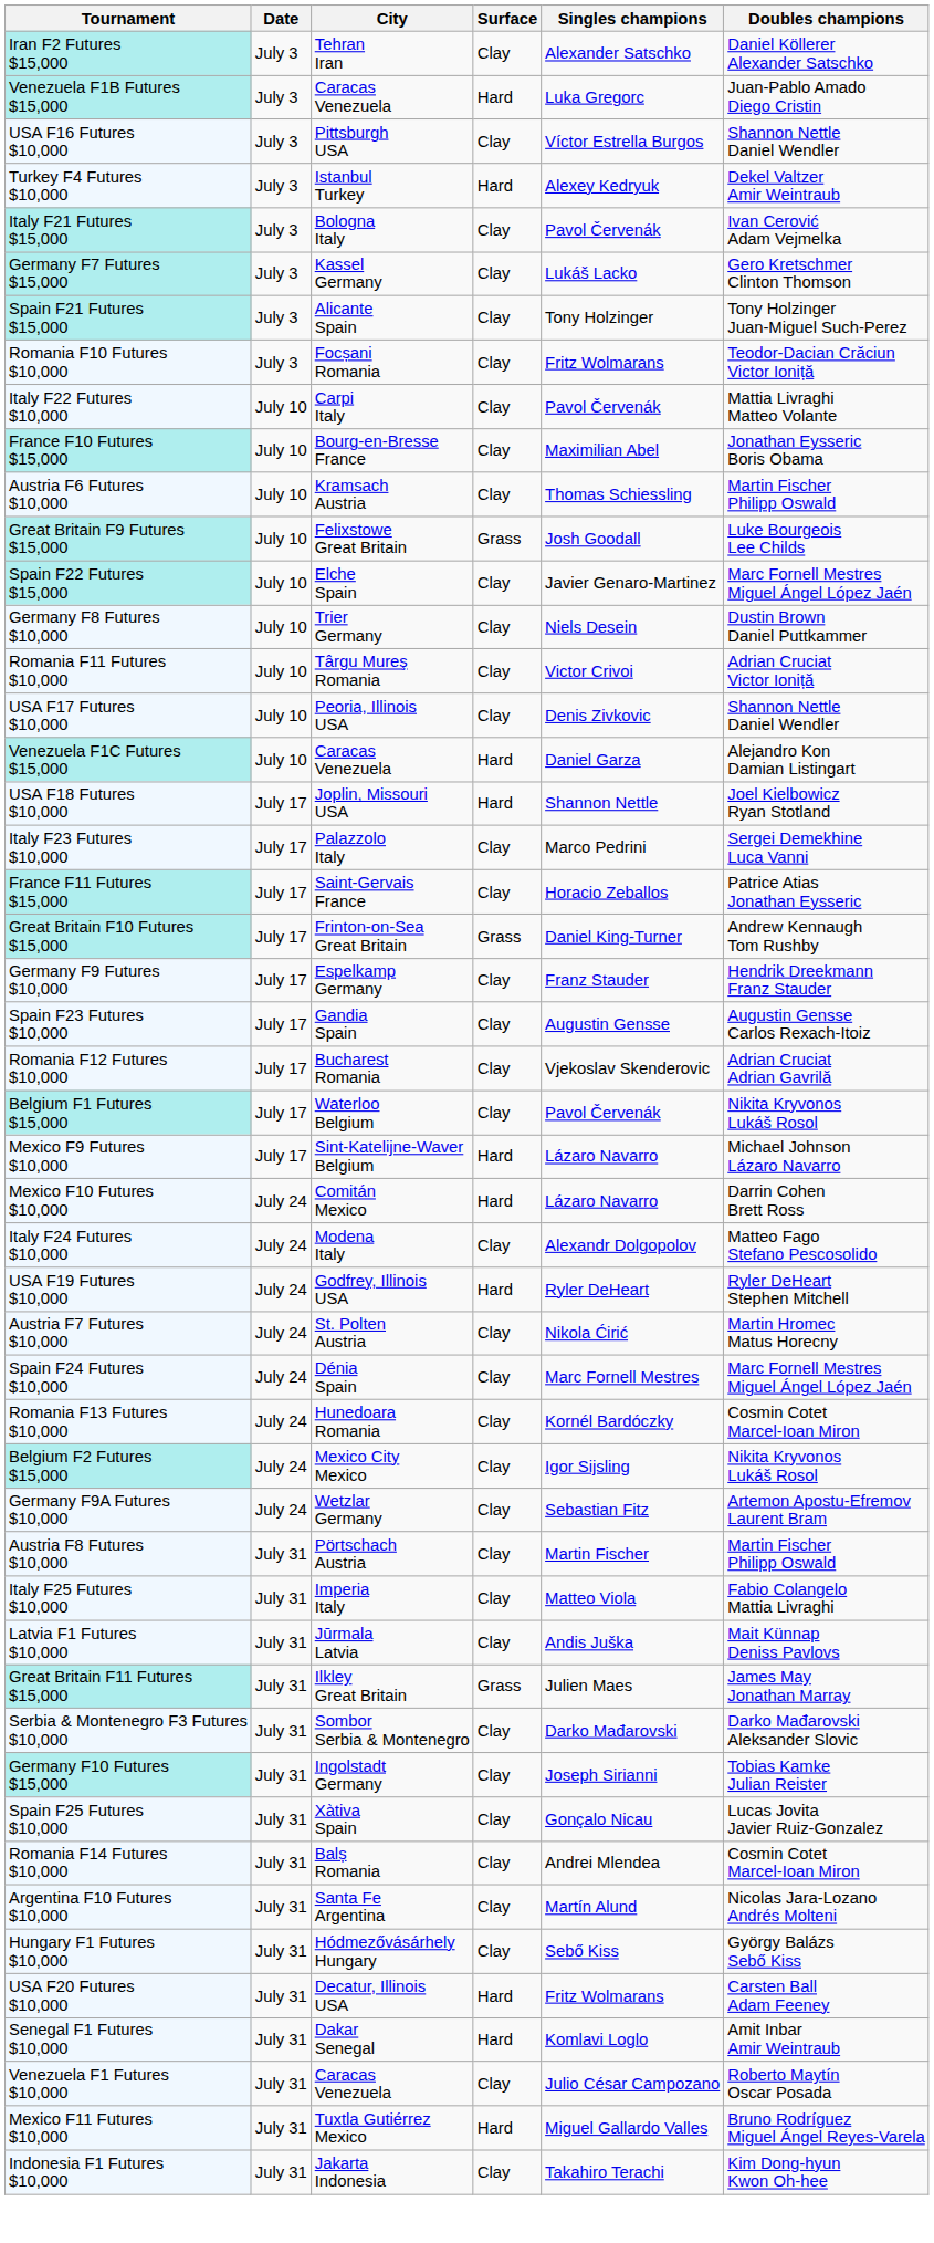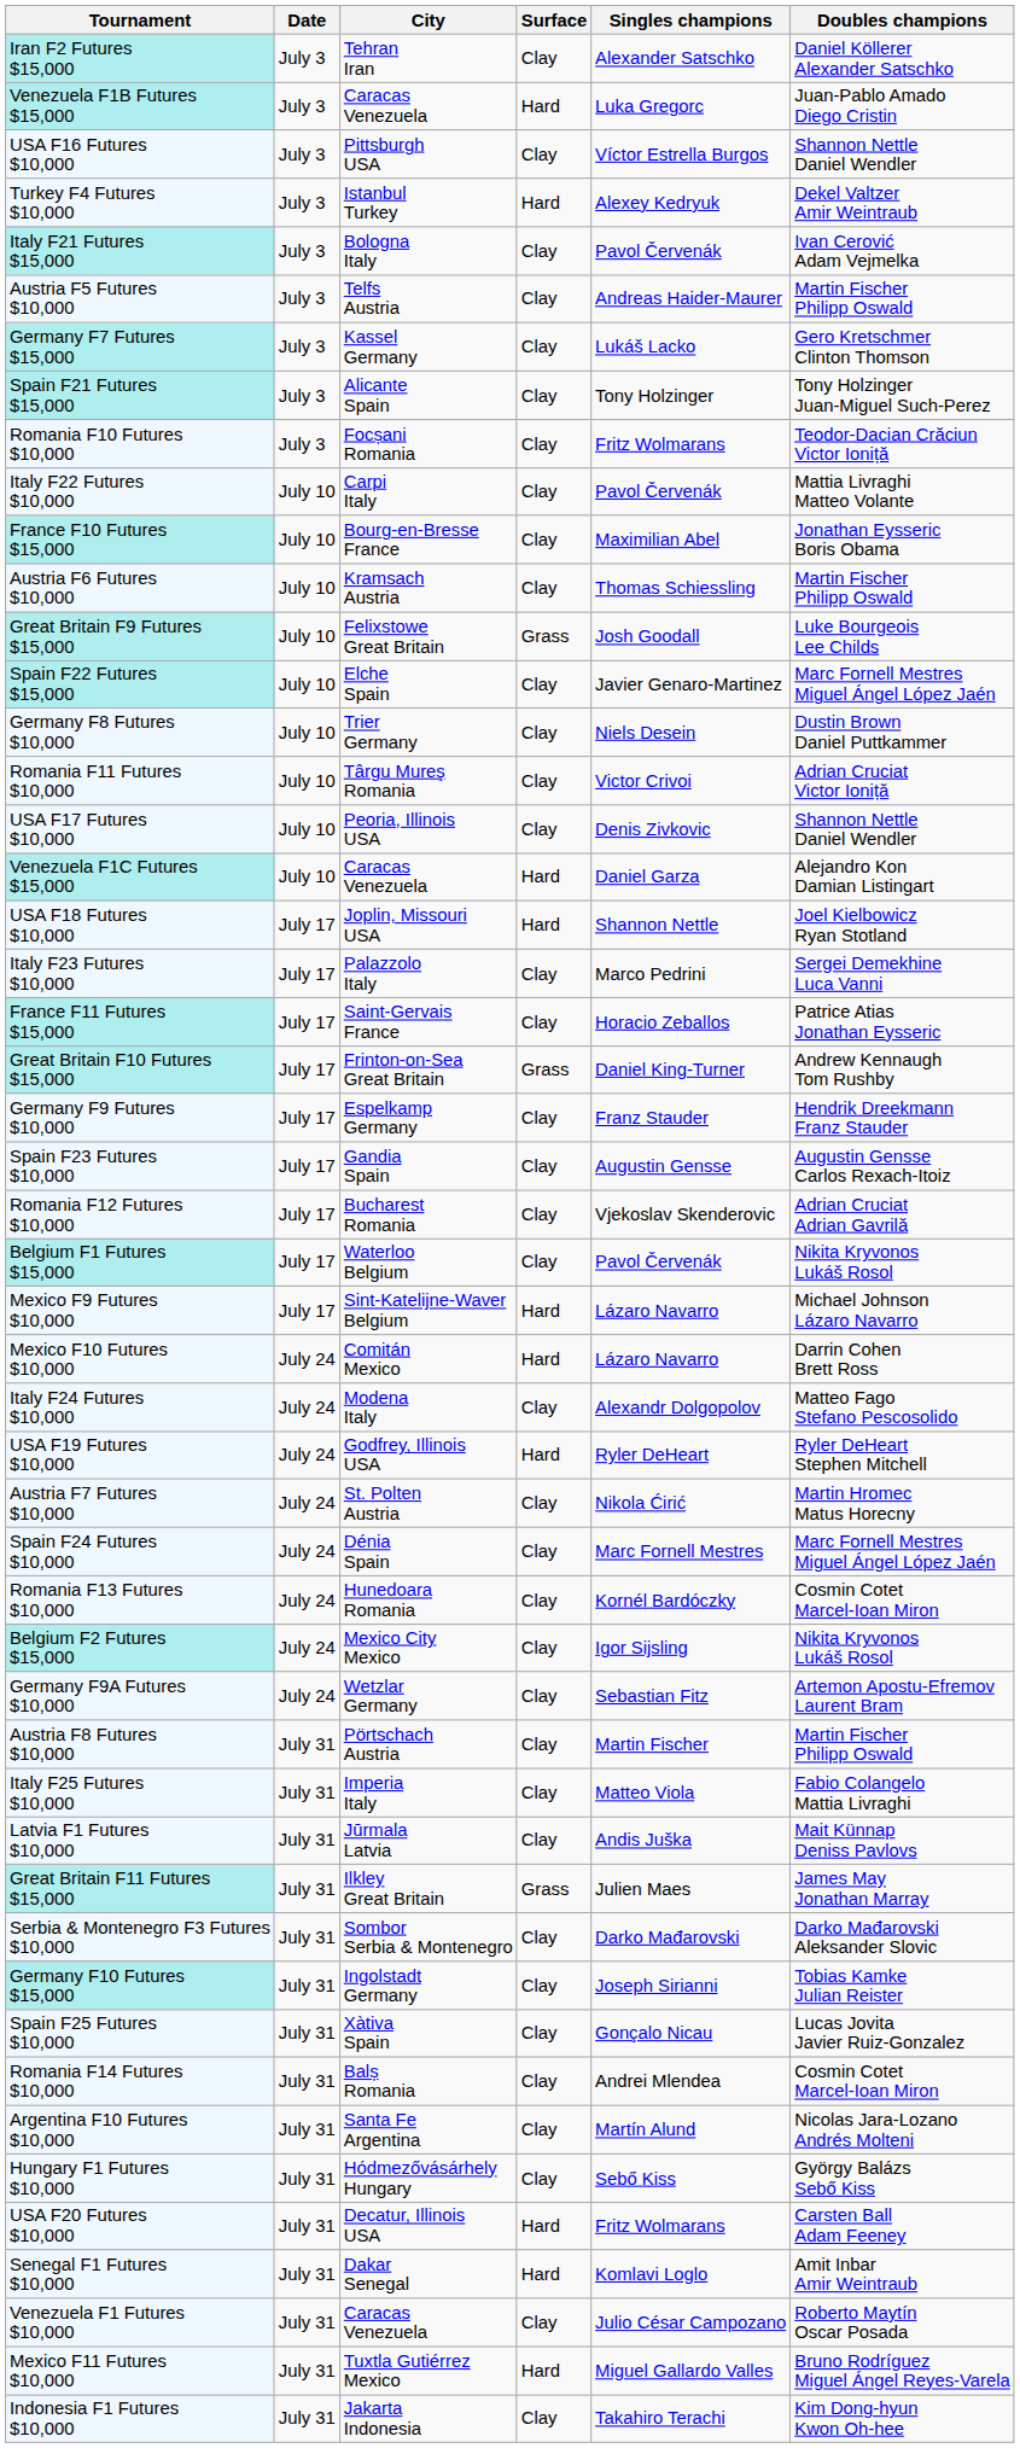 <table class="sortable wikitable" style="font-size:90%">
 <tr>
 <th>Tournament</th>
 <th>Date</th>
 <th>City</th>
 <th>Surface</th>
 <th>Singles champions</th>
 <th>Doubles champions</th>
 </tr>
 <tr>
 <td style="background:#afeeee;">Iran F2 Futures<br>$15,000</td>
 <td>July 3</td>
 <td><a href='#'>Tehran</a><br>Iran</td>
 <td>Clay</td>
 <td> <a href='#'>Alexander Satschko</a></td>
 <td> <a href='#'>Daniel Köllerer</a><br> <a href='#'>Alexander Satschko</a></td>
 </tr>
 <tr>
 <td style="background:#afeeee;">Venezuela F1B Futures<br>$15,000</td>
 <td>July 3</td>
 <td><a href='#'>Caracas</a><br>Venezuela</td>
 <td>Hard</td>
 <td> <a href='#'>Luka Gregorc</a></td>
 <td> Juan-Pablo Amado<br> <a href='#'>Diego Cristin</a></td>
 </tr>
 <tr>
 <td style="background:#f0f8ff;">USA F16 Futures<br>$10,000</td>
 <td>July 3</td>
 <td><a href='#'>Pittsburgh</a><br>USA</td>
 <td>Clay</td>
 <td> <a href='#'>Víctor Estrella Burgos</a></td>
 <td> <a href='#'>Shannon Nettle</a><br> Daniel Wendler</td>
 </tr>
 <tr>
 <td style="background:#f0f8ff;">Turkey F4 Futures<br>$10,000</td>
 <td>July 3</td>
 <td><a href='#'>Istanbul</a><br>Turkey</td>
 <td>Hard</td>
 <td> <a href='#'>Alexey Kedryuk</a></td>
 <td> <a href='#'>Dekel Valtzer</a><br> <a href='#'>Amir Weintraub</a></td>
 </tr>
 <tr>
 <td style="background:#afeeee;">Italy F21 Futures<br>$15,000</td>
 <td>July 3</td>
 <td><a href='#'>Bologna</a><br>Italy</td>
 <td>Clay</td>
 <td> <a href='#'>Pavol Červenák</a></td>
 <td> <a href='#'>Ivan Cerović</a><br> Adam Vejmelka</td>
+</tr>
+<tr>
+<td style="background:#f0f8ff;">Austria F5 Futures<br>$10,000</td>
+<td>July 3</td>
+<td><a href='#'>Telfs</a><br>Austria</td>
+<td>Clay</td>
+<td> <a href='#'>Andreas Haider-Maurer</a></td>
+<td> <a href='#'>Martin Fischer</a><br> <a href='#'>Philipp Oswald</a></td>
 </tr>
 <tr>
 <td style="background:#afeeee;">Germany F7 Futures<br>$15,000</td>
 <td>July 3</td>
 <td><a href='#'>Kassel</a><br>Germany</td>
 <td>Clay</td>
 <td> <a href='#'>Lukáš Lacko</a></td>
 <td> <a href='#'>Gero Kretschmer</a><br> Clinton Thomson</td>
 </tr>
 <tr>
 <td style="background:#afeeee;">Spain F21 Futures<br>$15,000</td>
 <td>July 3</td>
 <td><a href='#'>Alicante</a><br>Spain</td>
 <td>Clay</td>
 <td> Tony Holzinger</td>
 <td> Tony Holzinger<br> Juan-Miguel Such-Perez</td>
 </tr>
 <tr>
 <td style="background:#f0f8ff;">Romania F10 Futures<br>$10,000</td>
 <td>July 3</td>
 <td><a href='#'>Focșani</a><br>Romania</td>
 <td>Clay</td>
 <td> <a href='#'>Fritz Wolmarans</a></td>
 <td> <a href='#'>Teodor-Dacian Crăciun</a><br> <a href='#'>Victor Ioniță</a></td>
 </tr>
 <tr>
 <td style="background:#f0f8ff;">Italy F22 Futures<br>$10,000</td>
 <td>July 10</td>
 <td><a href='#'>Carpi</a><br>Italy</td>
 <td>Clay</td>
 <td> <a href='#'>Pavol Červenák</a></td>
 <td> Mattia Livraghi<br> Matteo Volante</td>
 </tr>
 <tr>
 <td style="background:#afeeee;">France F10 Futures<br>$15,000</td>
 <td>July 10</td>
 <td><a href='#'>Bourg-en-Bresse</a><br>France</td>
 <td>Clay</td>
 <td> <a href='#'>Maximilian Abel</a></td>
 <td> <a href='#'>Jonathan Eysseric</a><br> Boris Obama</td>
 </tr>
 <tr>
 <td style="background:#f0f8ff;">Austria F6 Futures<br>$10,000</td>
 <td>July 10</td>
 <td><a href='#'>Kramsach</a><br>Austria</td>
 <td>Clay</td>
 <td> <a href='#'>Thomas Schiessling</a></td>
 <td> <a href='#'>Martin Fischer</a><br> <a href='#'>Philipp Oswald</a></td>
 </tr>
 <tr>
 <td style="background:#afeeee;">Great Britain F9 Futures<br>$15,000</td>
 <td>July 10</td>
 <td><a href='#'>Felixstowe</a><br>Great Britain</td>
 <td>Grass</td>
 <td> <a href='#'>Josh Goodall</a></td>
 <td> <a href='#'>Luke Bourgeois</a><br> <a href='#'>Lee Childs</a></td>
 </tr>
 <tr>
 <td style="background:#afeeee;">Spain F22 Futures<br>$15,000</td>
 <td>July 10</td>
 <td><a href='#'>Elche</a><br>Spain</td>
 <td>Clay</td>
 <td> Javier Genaro-Martinez</td>
 <td> <a href='#'>Marc Fornell Mestres</a><br> <a href='#'>Miguel Ángel López Jaén</a></td>
 </tr>
 <tr>
 <td style="background:#f0f8ff;">Germany F8 Futures<br>$10,000</td>
 <td>July 10</td>
 <td><a href='#'>Trier</a><br>Germany</td>
 <td>Clay</td>
 <td> <a href='#'>Niels Desein</a></td>
 <td> <a href='#'>Dustin Brown</a><br> Daniel Puttkammer</td>
 </tr>
 <tr>
 <td style="background:#f0f8ff;">Romania F11 Futures<br>$10,000</td>
 <td>July 10</td>
 <td><a href='#'>Târgu Mureş</a><br>Romania</td>
 <td>Clay</td>
 <td> <a href='#'>Victor Crivoi</a></td>
 <td> <a href='#'>Adrian Cruciat</a><br> <a href='#'>Victor Ioniță</a></td>
 </tr>
 <tr>
 <td style="background:#f0f8ff;">USA F17 Futures<br>$10,000</td>
 <td>July 10</td>
 <td><a href='#'>Peoria, Illinois</a><br>USA</td>
 <td>Clay</td>
 <td> <a href='#'>Denis Zivkovic</a></td>
 <td> <a href='#'>Shannon Nettle</a><br> Daniel Wendler</td>
 </tr>
 <tr>
 <td style="background:#afeeee;">Venezuela F1C Futures<br>$15,000</td>
 <td>July 10</td>
 <td><a href='#'>Caracas</a><br>Venezuela</td>
 <td>Hard</td>
 <td> <a href='#'>Daniel Garza</a></td>
 <td> Alejandro Kon<br> Damian Listingart</td>
 </tr>
 <tr>
 <td style="background:#f0f8ff;">USA F18 Futures<br>$10,000</td>
 <td>July 17</td>
 <td><a href='#'>Joplin, Missouri</a><br>USA</td>
 <td>Hard</td>
 <td> <a href='#'>Shannon Nettle</a></td>
 <td> <a href='#'>Joel Kielbowicz</a><br> Ryan Stotland</td>
 </tr>
 <tr>
 <td style="background:#f0f8ff;">Italy F23 Futures<br>$10,000</td>
 <td>July 17</td>
 <td><a href='#'>Palazzolo</a><br>Italy</td>
 <td>Clay</td>
 <td> Marco Pedrini</td>
 <td> <a href='#'>Sergei Demekhine</a><br> <a href='#'>Luca Vanni</a></td>
 </tr>
 <tr>
 <td style="background:#afeeee;">France F11 Futures<br>$15,000</td>
 <td>July 17</td>
 <td><a href='#'>Saint-Gervais</a><br>France</td>
 <td>Clay</td>
 <td> <a href='#'>Horacio Zeballos</a></td>
 <td> Patrice Atias<br> <a href='#'>Jonathan Eysseric</a></td>
 </tr>
 <tr>
 <td style="background:#afeeee;">Great Britain F10 Futures<br>$15,000</td>
 <td>July 17</td>
 <td><a href='#'>Frinton-on-Sea</a><br>Great Britain</td>
 <td>Grass</td>
 <td> <a href='#'>Daniel King-Turner</a></td>
 <td> Andrew Kennaugh<br> Tom Rushby</td>
 </tr>
 <tr>
 <td style="background:#f0f8ff;">Germany F9 Futures<br>$10,000</td>
 <td>July 17</td>
 <td><a href='#'>Espelkamp</a><br>Germany</td>
 <td>Clay</td>
 <td> <a href='#'>Franz Stauder</a></td>
 <td> <a href='#'>Hendrik Dreekmann</a><br> <a href='#'>Franz Stauder</a></td>
 </tr>
 <tr>
 <td style="background:#f0f8ff;">Spain F23 Futures<br>$10,000</td>
 <td>July 17</td>
 <td><a href='#'>Gandia</a><br>Spain</td>
 <td>Clay</td>
 <td> <a href='#'>Augustin Gensse</a></td>
 <td> <a href='#'>Augustin Gensse</a><br> Carlos Rexach-Itoiz</td>
 </tr>
 <tr>
 <td style="background:#f0f8ff;">Romania F12 Futures<br>$10,000</td>
 <td>July 17</td>
 <td><a href='#'>Bucharest</a><br>Romania</td>
 <td>Clay</td>
 <td> Vjekoslav Skenderovic</td>
 <td> <a href='#'>Adrian Cruciat</a><br> <a href='#'>Adrian Gavrilă</a></td>
 </tr>
 <tr>
 <td style="background:#afeeee;">Belgium F1 Futures<br>$15,000</td>
 <td>July 17</td>
 <td><a href='#'>Waterloo</a><br>Belgium</td>
 <td>Clay</td>
 <td> <a href='#'>Pavol Červenák</a></td>
 <td> <a href='#'>Nikita Kryvonos</a><br> <a href='#'>Lukáš Rosol</a></td>
 </tr>
 <tr>
 <td style="background:#f0f8ff;">Mexico F9 Futures<br>$10,000</td>
 <td>July 17</td>
 <td><a href='#'>Sint-Katelijne-Waver</a><br>Belgium</td>
 <td>Hard</td>
 <td> <a href='#'>Lázaro Navarro</a></td>
 <td> Michael Johnson<br> <a href='#'>Lázaro Navarro</a></td>
 </tr>
 <tr>
 <td style="background:#f0f8ff;">Mexico F10 Futures<br>$10,000</td>
 <td>July 24</td>
 <td><a href='#'>Comitán</a><br>Mexico</td>
 <td>Hard</td>
 <td> <a href='#'>Lázaro Navarro</a></td>
 <td> Darrin Cohen<br> Brett Ross</td>
 </tr>
 <tr>
 <td style="background:#f0f8ff;">Italy F24 Futures<br>$10,000</td>
 <td>July 24</td>
 <td><a href='#'>Modena</a><br>Italy</td>
 <td>Clay</td>
 <td> <a href='#'>Alexandr Dolgopolov</a></td>
 <td> Matteo Fago<br> <a href='#'>Stefano Pescosolido</a></td>
 </tr>
 <tr>
 <td style="background:#f0f8ff;">USA F19 Futures<br>$10,000</td>
 <td>July 24</td>
 <td><a href='#'>Godfrey, Illinois</a><br>USA</td>
 <td>Hard</td>
 <td> <a href='#'>Ryler DeHeart</a></td>
 <td> <a href='#'>Ryler DeHeart</a><br> Stephen Mitchell</td>
 </tr>
 <tr>
 <td style="background:#f0f8ff;">Austria F7 Futures<br>$10,000</td>
 <td>July 24</td>
 <td><a href='#'>St. Polten</a><br>Austria</td>
 <td>Clay</td>
 <td> <a href='#'>Nikola Ćirić</a></td>
 <td> <a href='#'>Martin Hromec</a><br> Matus Horecny</td>
 </tr>
 <tr>
 <td style="background:#f0f8ff;">Spain F24 Futures<br>$10,000</td>
 <td>July 24</td>
 <td><a href='#'>Dénia</a><br>Spain</td>
 <td>Clay</td>
 <td> <a href='#'>Marc Fornell Mestres</a></td>
 <td> <a href='#'>Marc Fornell Mestres</a><br> <a href='#'>Miguel Ángel López Jaén</a></td>
 </tr>
 <tr>
 <td style="background:#f0f8ff;">Romania F13 Futures<br>$10,000</td>
 <td>July 24</td>
 <td><a href='#'>Hunedoara</a><br>Romania</td>
 <td>Clay</td>
 <td> <a href='#'>Kornél Bardóczky</a></td>
 <td> Cosmin Cotet<br> <a href='#'>Marcel-Ioan Miron</a></td>
 </tr>
 <tr>
 <td style="background:#afeeee;">Belgium F2 Futures<br>$15,000</td>
 <td>July 24</td>
 <td><a href='#'>Mexico City</a><br>Mexico</td>
 <td>Clay</td>
 <td> <a href='#'>Igor Sijsling</a></td>
 <td> <a href='#'>Nikita Kryvonos</a><br> <a href='#'>Lukáš Rosol</a></td>
 </tr>
 <tr>
 <td style="background:#f0f8ff;">Germany F9A Futures<br>$10,000</td>
 <td>July 24</td>
 <td><a href='#'>Wetzlar</a><br>Germany</td>
 <td>Clay</td>
 <td> <a href='#'>Sebastian Fitz</a></td>
 <td> <a href='#'>Artemon Apostu-Efremov</a><br> <a href='#'>Laurent Bram</a></td>
 </tr>
 <tr>
 <td style="background:#f0f8ff;">Austria F8 Futures<br>$10,000</td>
 <td>July 31</td>
 <td><a href='#'>Pörtschach</a><br>Austria</td>
 <td>Clay</td>
 <td> <a href='#'>Martin Fischer</a></td>
 <td> <a href='#'>Martin Fischer</a><br> <a href='#'>Philipp Oswald</a></td>
 </tr>
 <tr>
 <td style="background:#f0f8ff;">Italy F25 Futures<br>$10,000</td>
 <td>July 31</td>
 <td><a href='#'>Imperia</a><br>Italy</td>
 <td>Clay</td>
 <td> <a href='#'>Matteo Viola</a></td>
 <td> <a href='#'>Fabio Colangelo</a><br> Mattia Livraghi</td>
 </tr>
 <tr>
 <td style="background:#f0f8ff;">Latvia F1 Futures<br>$10,000</td>
 <td>July 31</td>
 <td><a href='#'>Jūrmala</a><br>Latvia</td>
 <td>Clay</td>
 <td> <a href='#'>Andis Juška</a></td>
 <td> <a href='#'>Mait Künnap</a><br> <a href='#'>Deniss Pavlovs</a></td>
 </tr>
 <tr>
 <td style="background:#afeeee;">Great Britain F11 Futures<br>$15,000</td>
 <td>July 31</td>
 <td><a href='#'>Ilkley</a><br>Great Britain</td>
 <td>Grass</td>
 <td> Julien Maes</td>
 <td> <a href='#'>James May</a><br> <a href='#'>Jonathan Marray</a></td>
 </tr>
 <tr>
 <td style="background:#f0f8ff;">Serbia & Montenegro F3 Futures<br>$10,000</td>
 <td>July 31</td>
 <td><a href='#'>Sombor</a><br>Serbia & Montenegro</td>
 <td>Clay</td>
 <td> <a href='#'>Darko Mađarovski</a></td>
 <td> <a href='#'>Darko Mađarovski</a><br> Aleksander Slovic</td>
 </tr>
 <tr>
 <td style="background:#afeeee;">Germany F10 Futures<br>$15,000</td>
 <td>July 31</td>
 <td><a href='#'>Ingolstadt</a><br>Germany</td>
 <td>Clay</td>
 <td> <a href='#'>Joseph Sirianni</a></td>
 <td> <a href='#'>Tobias Kamke</a><br> <a href='#'>Julian Reister</a></td>
 </tr>
 <tr>
 <td style="background:#f0f8ff;">Spain F25 Futures<br>$10,000</td>
 <td>July 31</td>
 <td><a href='#'>Xàtiva</a><br>Spain</td>
 <td>Clay</td>
 <td> <a href='#'>Gonçalo Nicau</a></td>
 <td> Lucas Jovita<br> Javier Ruiz-Gonzalez</td>
 </tr>
 <tr>
 <td style="background:#f0f8ff;">Romania F14 Futures<br>$10,000</td>
 <td>July 31</td>
 <td><a href='#'>Balș</a><br>Romania</td>
 <td>Clay</td>
 <td> Andrei Mlendea</td>
 <td> Cosmin Cotet<br> <a href='#'>Marcel-Ioan Miron</a></td>
 </tr>
 <tr>
 <td style="background:#f0f8ff;">Argentina F10 Futures<br>$10,000</td>
 <td>July 31</td>
 <td><a href='#'>Santa Fe</a><br>Argentina</td>
 <td>Clay</td>
 <td> <a href='#'>Martín Alund</a></td>
 <td> Nicolas Jara-Lozano<br> <a href='#'>Andrés Molteni</a></td>
 </tr>
 <tr>
 <td style="background:#f0f8ff;">Hungary F1 Futures<br>$10,000</td>
 <td>July 31</td>
 <td><a href='#'>Hódmezővásárhely</a><br>Hungary</td>
 <td>Clay</td>
 <td> <a href='#'>Sebő Kiss</a></td>
 <td> György Balázs<br> <a href='#'>Sebő Kiss</a></td>
 </tr>
 <tr>
 <td style="background:#f0f8ff;">USA F20 Futures<br>$10,000</td>
 <td>July 31</td>
 <td><a href='#'>Decatur, Illinois</a><br>USA</td>
 <td>Hard</td>
 <td> <a href='#'>Fritz Wolmarans</a></td>
 <td> <a href='#'>Carsten Ball</a><br> <a href='#'>Adam Feeney</a></td>
 </tr>
 <tr>
 <td style="background:#f0f8ff;">Senegal F1 Futures<br>$10,000</td>
 <td>July 31</td>
 <td><a href='#'>Dakar</a><br>Senegal</td>
 <td>Hard</td>
 <td> <a href='#'>Komlavi Loglo</a></td>
 <td> Amit Inbar<br> <a href='#'>Amir Weintraub</a></td>
 </tr>
 <tr>
 <td style="background:#f0f8ff;">Venezuela F1 Futures<br>$10,000</td>
 <td>July 31</td>
 <td><a href='#'>Caracas</a><br>Venezuela</td>
 <td>Clay</td>
 <td> <a href='#'>Julio César Campozano</a></td>
 <td> <a href='#'>Roberto Maytín</a><br> Oscar Posada</td>
 </tr>
 <tr>
 <td style="background:#f0f8ff;">Mexico F11 Futures<br>$10,000</td>
 <td>July 31</td>
 <td><a href='#'>Tuxtla Gutiérrez</a><br>Mexico</td>
 <td>Hard</td>
 <td> <a href='#'>Miguel Gallardo Valles</a></td>
 <td> <a href='#'>Bruno Rodríguez</a><br> <a href='#'>Miguel Ángel Reyes-Varela</a></td>
 </tr>
 <tr>
 <td style="background:#f0f8ff;">Indonesia F1 Futures<br>$10,000</td>
 <td>July 31</td>
 <td><a href='#'>Jakarta</a><br>Indonesia</td>
 <td>Clay</td>
 <td> <a href='#'>Takahiro Terachi</a></td>
 <td> <a href='#'>Kim Dong-hyun</a><br> <a href='#'>Kwon Oh-hee</a></td>
 </tr>
 </table>
